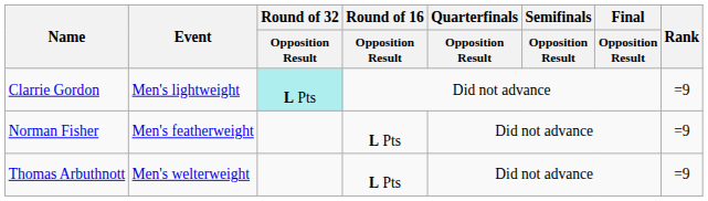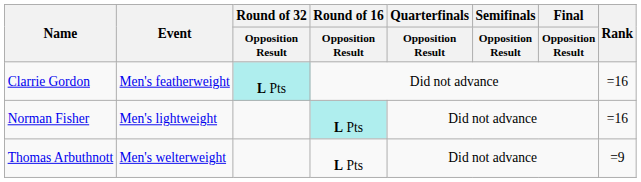 <table class=wikitable style="font-size:90%">
 <tr>
 <th rowspan="2">Name</th>
 <th rowspan="2">Event</th>
 <th>Round of 32</th>
 <th>Round of 16</th>
 <th>Quarterfinals</th>
 <th>Semifinals</th>
 <th>Final</th>
 <th rowspan=2>Rank</th>
 </tr>
 <tr>
 <th style="line-height:1em"><small>Opposition<br>Result</small></th>
 <th style="line-height:1em"><small>Opposition<br>Result</small></th>
 <th style="line-height:1em"><small>Opposition<br>Result</small></th>
 <th style="line-height:1em"><small>Opposition<br>Result</small></th>
 <th style="line-height:1em"><small>Opposition<br>Result</small></th>
 </tr>
 <tr>
 <td><a href='#'>Clarrie Gordon</a></td>
-<td><a href='#'>Men's lightweight</a></td>
+<td><a href='#'>Men's featherweight</a></td>
 <td align="center" style="background: paleturquoise;"><br><strong>L</strong> Pts</td>
 <td colspan=4 align="center">Did not advance</td>
-<td align="center">=9</td>
+<td align="center">=16</td>
 </tr>
 <tr>
 <td><a href='#'>Norman Fisher</a></td>
-<td><a href='#'>Men's featherweight</a></td>
+<td><a href='#'>Men's lightweight</a></td>
 <td></td>
-<td align="center"><br><strong>L</strong> Pts</td>
+<td align="center" style="background: paleturquoise;"><br><strong>L</strong> Pts</td>
 <td colspan=3 align="center">Did not advance</td>
-<td align="center">=9</td>
+<td align="center">=16</td>
 </tr>
 <tr>
 <td><a href='#'>Thomas Arbuthnott</a></td>
 <td><a href='#'>Men's welterweight</a></td>
 <td></td>
 <td align="center"><br><strong>L</strong> Pts</td>
 <td colspan=3 align="center">Did not advance</td>
 <td align="center">=9</td>
 </tr>
 </table>
